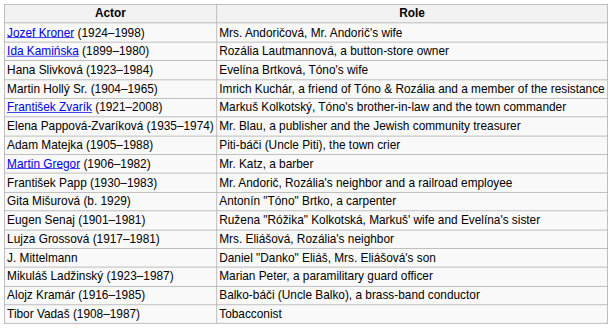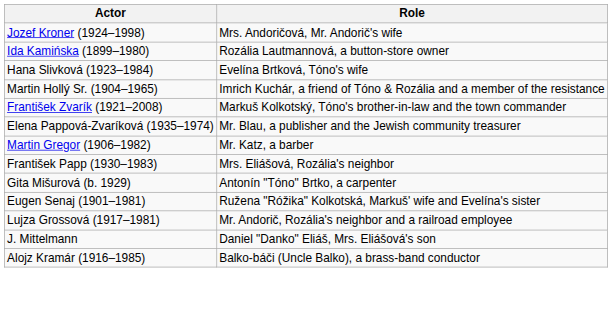 <table class="wikitable">
 <tr>
 <th>Actor</th>
 <th>Role</th>
 </tr>
 <tr>
 <td><a href='#'>Jozef Kroner</a> (1924–1998)</td>
 <td>Mrs. Andoričová, Mr. Andorič's wife</td>
 </tr>
 <tr>
 <td><a href='#'>Ida Kamińska</a> (1899–1980)</td>
 <td>Rozália Lautmannová, a button-store owner</td>
 </tr>
 <tr>
 <td>Hana Slivková (1923–1984)</td>
 <td>Evelína Brtková, Tóno's wife</td>
 </tr>
 <tr>
 <td>Martin Hollý Sr. (1904–1965)</td>
 <td>Imrich Kuchár, a friend of Tóno & Rozália and a member of the resistance</td>
 </tr>
 <tr>
 <td><a href='#'>František Zvarík</a> (1921–2008)</td>
 <td>Markuš Kolkotský, Tóno's brother-in-law and the town commander</td>
 </tr>
 <tr>
 <td>Elena Pappová-Zvaríková (1935–1974)</td>
 <td>Mr. Blau, a publisher and the Jewish community treasurer</td>
 </tr>
 <tr>
-<td>Adam Matejka (1905–1988)</td>
-<td>Piti-báči (Uncle Piti), the town crier</td>
-</tr>
-<tr>
 <td><a href='#'>Martin Gregor</a> (1906–1982)</td>
 <td>Mr. Katz, a barber</td>
 </tr>
 <tr>
 <td>František Papp (1930–1983)</td>
-<td>Mr. Andorič, Rozália's neighbor and a railroad employee</td>
+<td>Mrs. Eliášová, Rozália's neighbor</td>
 </tr>
 <tr>
 <td>Gita Mišurová (b. 1929)</td>
 <td>Antonín "Tóno" Brtko, a carpenter</td>
 </tr>
 <tr>
 <td>Eugen Senaj (1901–1981)</td>
 <td>Ružena "Róžika" Kolkotská, Markuš' wife and Evelína's sister</td>
 </tr>
 <tr>
 <td>Lujza Grossová (1917–1981)</td>
-<td>Mrs. Eliášová, Rozália's neighbor</td>
+<td>Mr. Andorič, Rozália's neighbor and a railroad employee</td>
 </tr>
 <tr>
 <td>J. Mittelmann</td>
 <td>Daniel "Danko" Eliáš, Mrs. Eliášová's son</td>
 </tr>
 <tr>
-<td>Mikuláš Ladžinský (1923–1987)</td>
-<td>Marian Peter, a paramilitary guard officer</td>
-</tr>
-<tr>
 <td>Alojz Kramár (1916–1985)</td>
 <td>Balko-báči (Uncle Balko), a brass-band conductor</td>
 </tr>
-<tr>
-<td>Tibor Vadaš (1908–1987)</td>
-<td>Tobacconist</td>
-</tr>
 </table>
